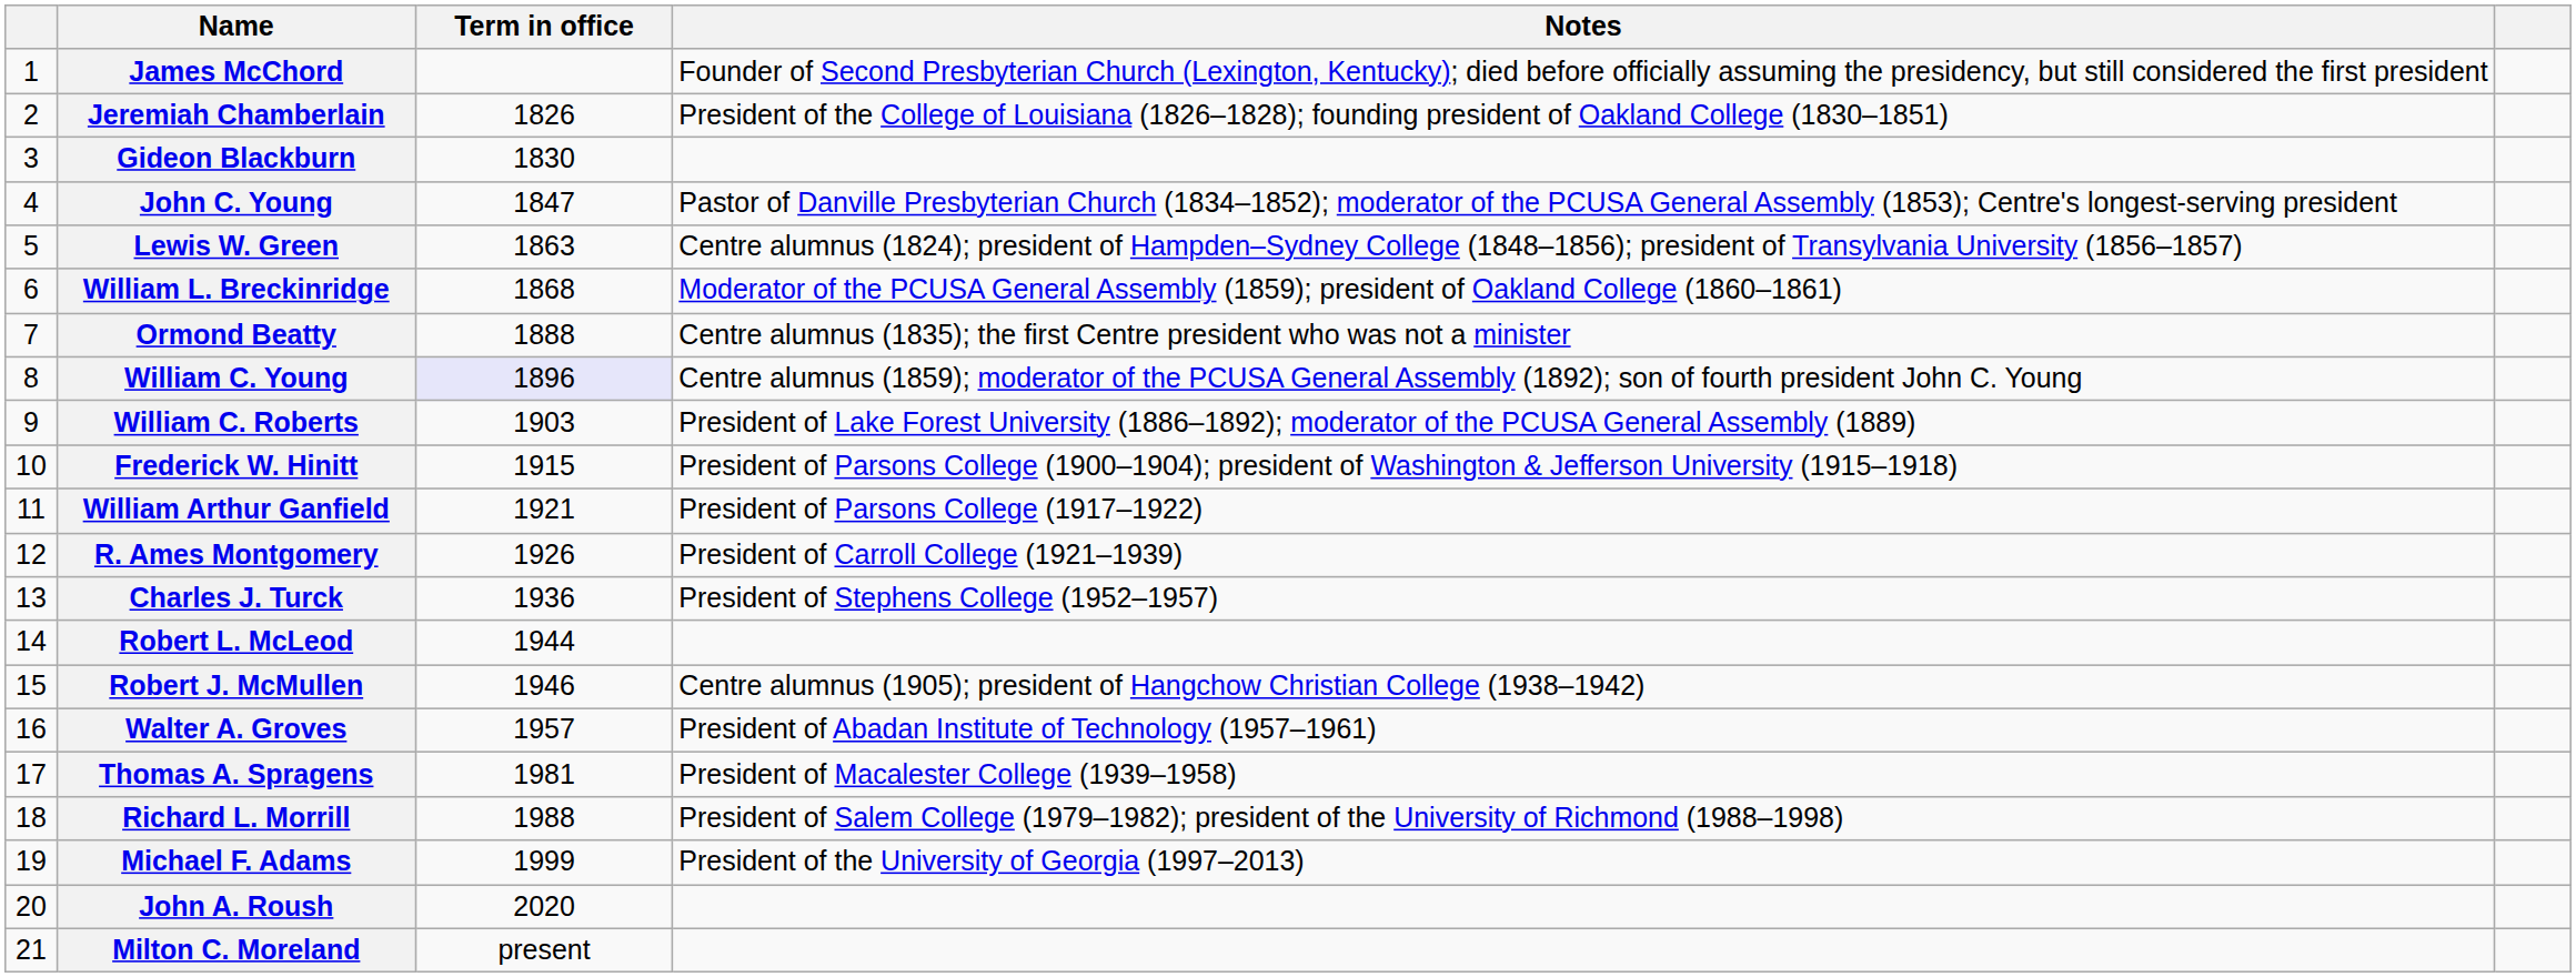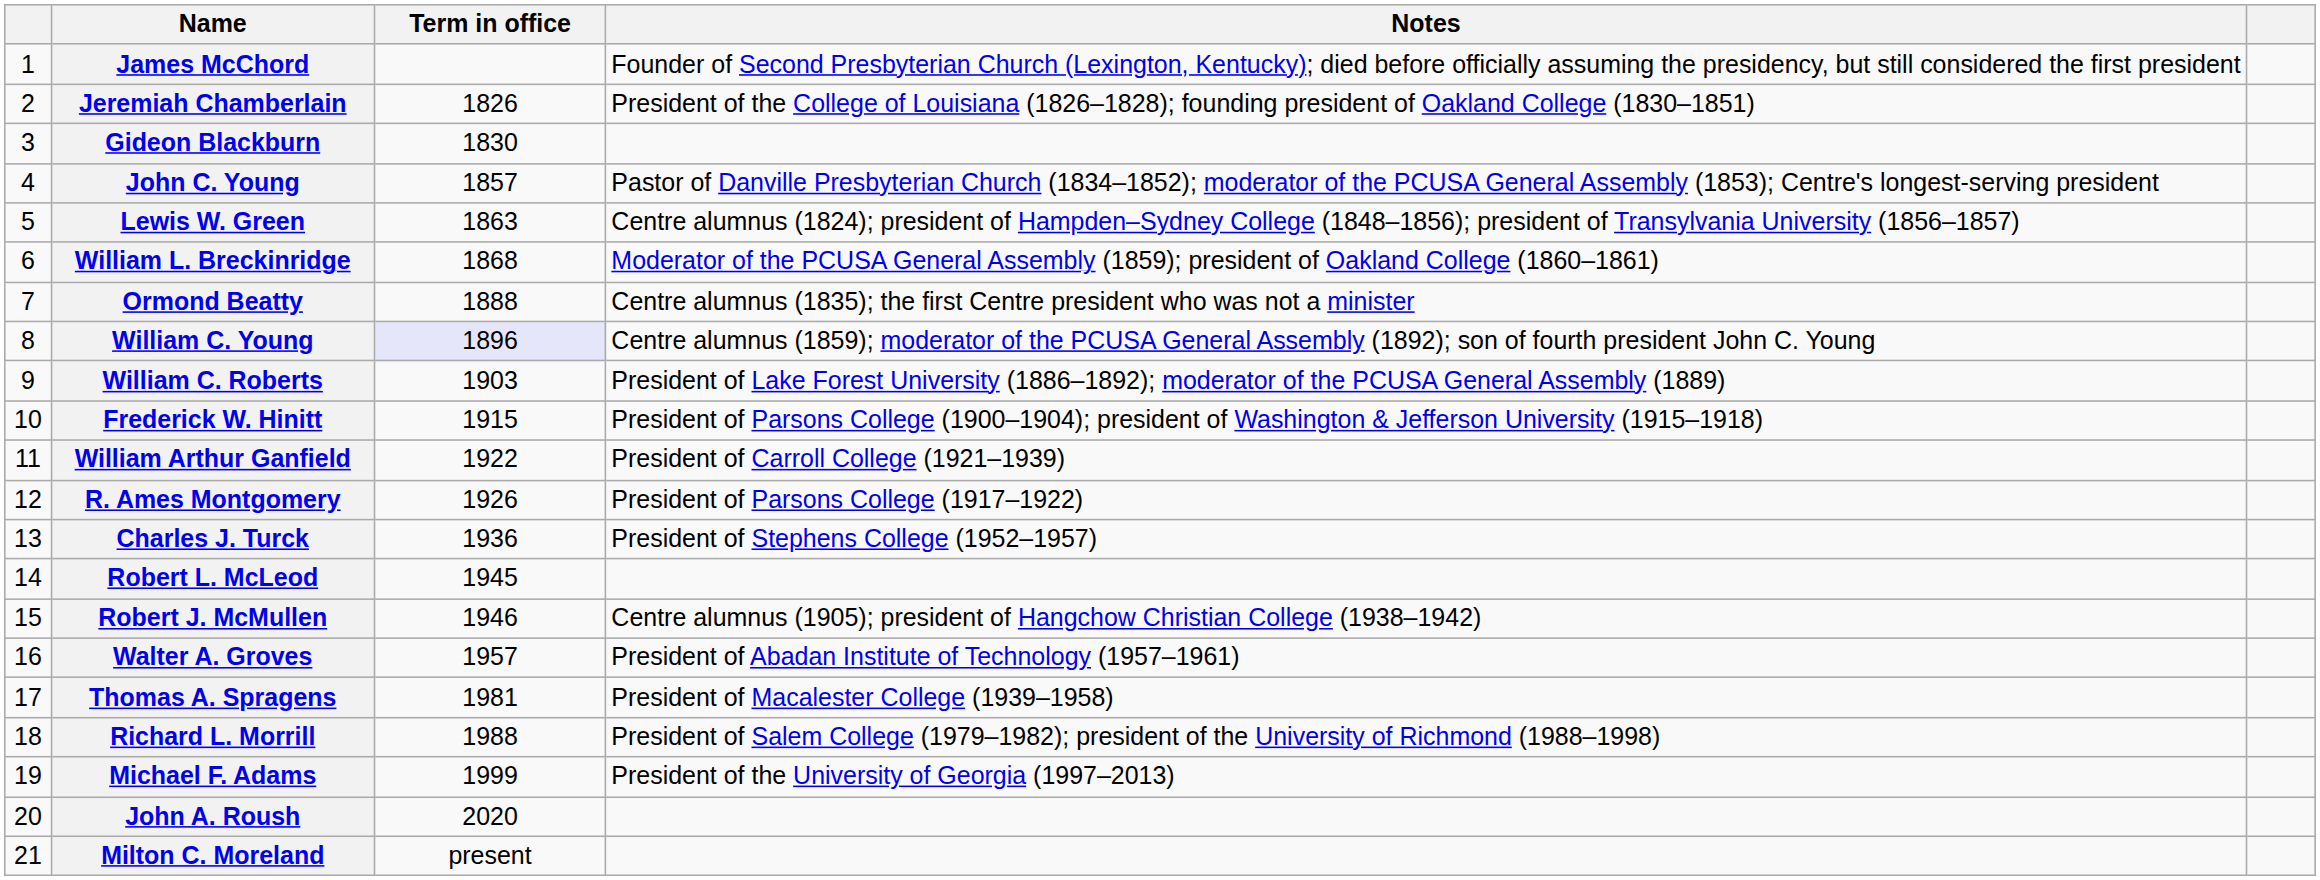 <table class="wikitable sortable plainrowheaders">
 <tr>
 <th scope="col" width="2%" align="center"></th>
 <th scope="col" width="14%" align="center">Name</th>
 <th scope="col" width="10%" align="center">Term in office</th>
 <th scope="col" width="71%" align="center" class="unsortable">Notes</th>
 <th scope="col" width="4%" align="center" class="unsortable"></th>
 </tr>
 <tr>
 <td align="center">1</td>
 <th scope="row" data-sort-value="McChord, James"> <a href='#'>James McChord</a></th>
 <td align="center"></td>
 <td>Founder of <a href='#'>Second Presbyterian Church (Lexington, Kentucky)</a>; died before officially assuming the presidency, but still considered the first president</td>
 <td align="center"></td>
 </tr>
 <tr>
 <td align="center">2</td>
 <th scope="row" data-sort-value="Chamberlain, Jeremiah">  <a href='#'>Jeremiah Chamberlain</a></th>
 <td align="center">1826</td>
 <td>President of the <a href='#'>College of Louisiana</a> (1826–1828); founding president of <a href='#'>Oakland College</a> (1830–1851)</td>
 <td align="center"></td>
 </tr>
 <tr>
 <td align="center">3</td>
 <th scope="row" data-sort-value="Blackburn, Gideon"> <a href='#'>Gideon Blackburn</a></th>
 <td align="center">1830</td>
 <td></td>
 <td align="center"></td>
 </tr>
 <tr>
 <td align="center">4</td>
 <th scope="row" data-sort-value="Young, John C."> <a href='#'>John C. Young</a></th>
-<td align="center">1847</td>
+<td align="center">1857</td>
 <td>Pastor of <a href='#'>Danville Presbyterian Church</a> (1834–1852); <a href='#'>moderator of the PCUSA General Assembly</a> (1853); Centre's longest-serving president</td>
 <td align="center"></td>
 </tr>
 <tr>
 <td align="center">5</td>
 <th scope="row" data-sort-value="Green, Lewis W."> <a href='#'>Lewis W. Green</a></th>
 <td align="center">1863</td>
 <td>Centre alumnus (1824); president of <a href='#'>Hampden–Sydney College</a> (1848–1856); president of <a href='#'>Transylvania University</a> (1856–1857)</td>
 <td align="center"></td>
 </tr>
 <tr>
 <td align="center">6</td>
 <th scope="row" data-sort-value="Breckinridge, William L."> <a href='#'>William L. Breckinridge</a></th>
 <td align="center">1868</td>
 <td><a href='#'>Moderator of the PCUSA General Assembly</a> (1859); president of <a href='#'>Oakland College</a> (1860–1861)</td>
 <td align="center"></td>
 </tr>
 <tr>
 <td align="center">7</td>
 <th scope="row" data-sort-value="Beatty, Ormond"><a href='#'>Ormond Beatty</a></th>
 <td align="center">1888</td>
 <td>Centre alumnus (1835); the first Centre president who was not a <a href='#'>minister</a></td>
 <td align="center"></td>
 </tr>
 <tr>
 <td align="center">8</td>
 <th scope="row" data-sort-value="Young, William C."> <a href='#'>William C. Young</a></th>
 <td align="center" style="background: lavender;">1896</td>
 <td>Centre alumnus (1859); <a href='#'>moderator of the PCUSA General Assembly</a> (1892); son of fourth president John C. Young</td>
 <td align="center"></td>
 </tr>
 <tr>
 <td align="center">9</td>
 <th scope="row" data-sort-value="Roberts, William C."> <a href='#'>William C. Roberts</a></th>
 <td align="center">1903</td>
 <td>President of <a href='#'>Lake Forest University</a> (1886–1892); <a href='#'>moderator of the PCUSA General Assembly</a> (1889)</td>
 <td align="center"></td>
 </tr>
 <tr>
 <td align="center">10</td>
 <th scope="row" data-sort-value="Hinitt, Frederick W."> <a href='#'>Frederick W. Hinitt</a></th>
 <td align="center">1915</td>
 <td>President of <a href='#'>Parsons College</a> (1900–1904); president of <a href='#'>Washington & Jefferson University</a> (1915–1918)</td>
 <td align="center"></td>
 </tr>
 <tr>
 <td align="center">11</td>
 <th scope="row" data-sort-value="Ganfield, William Arthur"> <a href='#'>William Arthur Ganfield</a></th>
-<td align="center">1921</td>
-<td>President of <a href='#'>Parsons College</a> (1917–1922)</td>
+<td align="center">1922</td>
+<td>President of <a href='#'>Carroll College</a> (1921–1939)</td>
 <td align="center"></td>
 </tr>
 <tr>
 <td align="center">12</td>
 <th scope="row" data-sort-value="Montgomery, R. Ames"> <a href='#'>R. Ames Montgomery</a></th>
 <td align="center">1926</td>
-<td>President of <a href='#'>Carroll College</a> (1921–1939)</td>
+<td>President of <a href='#'>Parsons College</a> (1917–1922)</td>
 <td align="center"></td>
 </tr>
 <tr>
 <td align="center">13</td>
 <th scope="row" data-sort-value="Turck, Charles J."><a href='#'>Charles J. Turck</a></th>
 <td align="center">1936</td>
 <td>President of <a href='#'>Stephens College</a> (1952–1957)</td>
 <td align="center"></td>
 </tr>
 <tr>
 <td align="center">14</td>
 <th scope="row" data-sort-value="McLeod, Robert L."> <a href='#'>Robert L. McLeod</a></th>
-<td align="center">1944</td>
+<td align="center">1945</td>
 <td></td>
 <td align="center"></td>
 </tr>
 <tr>
 <td align="center">15</td>
 <th scope="row" data-sort-value="McMullen, Robert J."> <a href='#'>Robert J. McMullen</a></th>
 <td align="center">1946</td>
 <td>Centre alumnus (1905); president of <a href='#'>Hangchow Christian College</a> (1938–1942)</td>
 <td align="center"></td>
 </tr>
 <tr>
 <td align="center">16</td>
 <th scope="row" data-sort-value="Groves, Walter A."> <a href='#'>Walter A. Groves</a></th>
 <td align="center">1957</td>
 <td>President of <a href='#'>Abadan Institute of Technology</a> (1957–1961)</td>
 <td align="center"></td>
 </tr>
 <tr>
 <td align="center">17</td>
 <th scope="row" data-sort-value="Spragens, Thomas A."><a href='#'>Thomas A. Spragens</a></th>
 <td align="center">1981</td>
 <td>President of <a href='#'>Macalester College</a> (1939–1958)</td>
 <td align="center"></td>
 </tr>
 <tr>
 <td align="center">18</td>
 <th scope="row" data-sort-value="Morrill, Richard L."><a href='#'>Richard L. Morrill</a></th>
 <td align="center">1988</td>
 <td>President of <a href='#'>Salem College</a> (1979–1982); president of the <a href='#'>University of Richmond</a> (1988–1998)</td>
 <td align="center"></td>
 </tr>
 <tr>
 <td align="center">19</td>
 <th scope="row" data-sort-value="Adams, Michael F."><a href='#'>Michael F. Adams</a></th>
 <td align="center">1999</td>
 <td>President of the <a href='#'>University of Georgia</a> (1997–2013)</td>
 <td align="center"></td>
 </tr>
 <tr>
 <td align="center">20</td>
 <th scope="row" data-sort-value="Roush, John A."><a href='#'>John A. Roush</a></th>
 <td align="center">2020</td>
 <td></td>
 <td align="center"></td>
 </tr>
 <tr>
 <td align="center">21</td>
 <th scope="row" data-sort-value="Moreland, Milton C."><a href='#'>Milton C. Moreland</a></th>
 <td align="center">present</td>
 <td></td>
 <td align="center"></td>
 </tr>
 </table>
